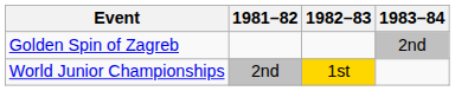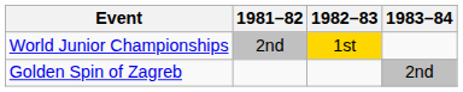 <table class="wikitable" style="text-align:center">
 <tr>
 <th>Event</th>
 <th>1981–82</th>
 <th>1982–83</th>
 <th>1983–84</th>
 </tr>
 <tr>
+<td align=left><a href='#'>World Junior Championships</a></td>
+<td bgcolor=silver>2nd</td>
+<td bgcolor=gold>1st</td>
+<td></td>
+</tr>
+<tr>
 <td align=left><a href='#'>Golden Spin of Zagreb</a></td>
 <td></td>
 <td></td>
 <td bgcolor=silver>2nd</td>
 </tr>
-<tr>
-<td align=left><a href='#'>World Junior Championships</a></td>
-<td bgcolor=silver>2nd</td>
-<td bgcolor=gold>1st</td>
-<td></td>
-</tr>
 </table>
